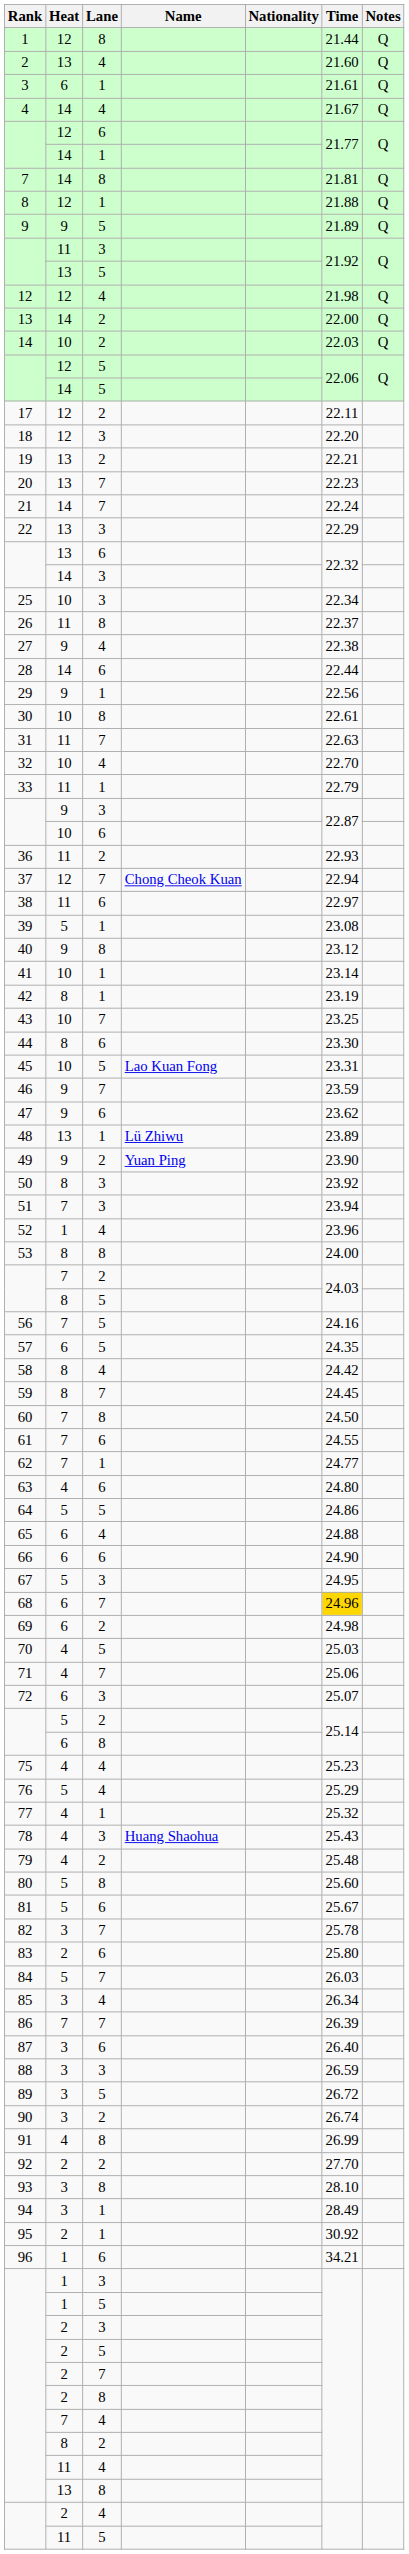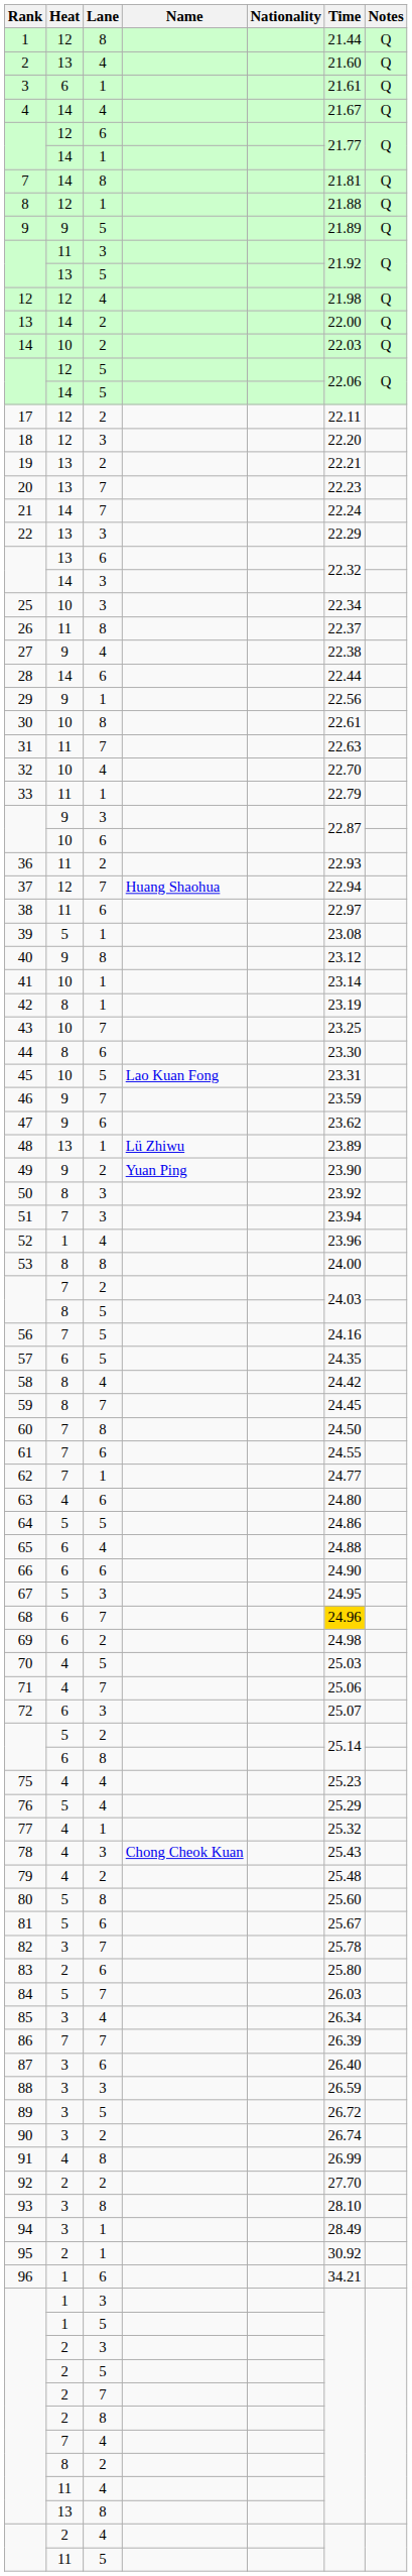 <table class="wikitable sortable" style="text-align:center">
 <tr>
 <th data-sort-type=number>Rank</th>
 <th>Heat</th>
 <th>Lane</th>
 <th>Name</th>
 <th>Nationality</th>
 <th>Time</th>
 <th>Notes</th>
 </tr>
 <tr bgcolor=ccffcc>
 <td>1</td>
 <td>12</td>
 <td>8</td>
 <td align=left></td>
 <td align=left></td>
 <td>21.44</td>
 <td>Q</td>
 </tr>
 <tr bgcolor=ccffcc>
 <td>2</td>
 <td>13</td>
 <td>4</td>
 <td align=left></td>
 <td align=left></td>
 <td>21.60</td>
 <td>Q</td>
 </tr>
 <tr bgcolor=ccffcc>
 <td>3</td>
 <td>6</td>
 <td>1</td>
 <td align=left></td>
 <td align=left></td>
 <td>21.61</td>
 <td>Q</td>
 </tr>
 <tr bgcolor=ccffcc>
 <td>4</td>
 <td>14</td>
 <td>4</td>
 <td align=left></td>
 <td align=left></td>
 <td>21.67</td>
 <td>Q</td>
 </tr>
 <tr bgcolor=ccffcc>
 <td rowspan=2></td>
 <td>12</td>
 <td>6</td>
 <td align=left></td>
 <td align=left></td>
 <td rowspan=2>21.77</td>
 <td rowspan=2>Q</td>
 </tr>
 <tr bgcolor=ccffcc>
 <td>14</td>
 <td>1</td>
 <td align=left></td>
 <td align=left></td>
 </tr>
 <tr bgcolor=ccffcc>
 <td>7</td>
 <td>14</td>
 <td>8</td>
 <td align=left></td>
 <td align=left></td>
 <td>21.81</td>
 <td>Q</td>
 </tr>
 <tr bgcolor=ccffcc>
 <td>8</td>
 <td>12</td>
 <td>1</td>
 <td align=left></td>
 <td align=left></td>
 <td>21.88</td>
 <td>Q</td>
 </tr>
 <tr bgcolor=ccffcc>
 <td>9</td>
 <td>9</td>
 <td>5</td>
 <td align=left></td>
 <td align=left></td>
 <td>21.89</td>
 <td>Q</td>
 </tr>
 <tr bgcolor=ccffcc>
 <td rowspan=2></td>
 <td>11</td>
 <td>3</td>
 <td align=left></td>
 <td align=left></td>
 <td rowspan=2>21.92</td>
 <td rowspan=2>Q</td>
 </tr>
 <tr bgcolor=ccffcc>
 <td>13</td>
 <td>5</td>
 <td align=left></td>
 <td align=left></td>
 </tr>
 <tr bgcolor=ccffcc>
 <td>12</td>
 <td>12</td>
 <td>4</td>
 <td align=left></td>
 <td align=left></td>
 <td>21.98</td>
 <td>Q</td>
 </tr>
 <tr bgcolor=ccffcc>
 <td>13</td>
 <td>14</td>
 <td>2</td>
 <td align=left></td>
 <td align=left></td>
 <td>22.00</td>
 <td>Q</td>
 </tr>
 <tr bgcolor=ccffcc>
 <td>14</td>
 <td>10</td>
 <td>2</td>
 <td align=left></td>
 <td align=left></td>
 <td>22.03</td>
 <td>Q</td>
 </tr>
 <tr bgcolor=ccffcc>
 <td rowspan=2></td>
 <td>12</td>
 <td>5</td>
 <td align=left></td>
 <td align=left></td>
 <td rowspan=2>22.06</td>
 <td rowspan=2>Q</td>
 </tr>
 <tr bgcolor=ccffcc>
 <td>14</td>
 <td>5</td>
 <td align=left></td>
 <td align=left></td>
 </tr>
 <tr>
 <td>17</td>
 <td>12</td>
 <td>2</td>
 <td align=left></td>
 <td align=left></td>
 <td>22.11</td>
 <td></td>
 </tr>
 <tr>
 <td>18</td>
 <td>12</td>
 <td>3</td>
 <td align=left></td>
 <td align=left></td>
 <td>22.20</td>
 <td></td>
 </tr>
 <tr>
 <td>19</td>
 <td>13</td>
 <td>2</td>
 <td align=left></td>
 <td align=left></td>
 <td>22.21</td>
 <td></td>
 </tr>
 <tr>
 <td>20</td>
 <td>13</td>
 <td>7</td>
 <td align=left></td>
 <td align=left></td>
 <td>22.23</td>
 <td></td>
 </tr>
 <tr>
 <td>21</td>
 <td>14</td>
 <td>7</td>
 <td align=left></td>
 <td align=left></td>
 <td>22.24</td>
 <td></td>
 </tr>
 <tr>
 <td>22</td>
 <td>13</td>
 <td>3</td>
 <td align=left></td>
 <td align=left></td>
 <td>22.29</td>
 <td></td>
 </tr>
 <tr>
 <td rowspan=2></td>
 <td>13</td>
 <td>6</td>
 <td align=left></td>
 <td align=left></td>
 <td rowspan=2>22.32</td>
 <td></td>
 </tr>
 <tr>
 <td>14</td>
 <td>3</td>
 <td align=left></td>
 <td align=left></td>
 <td></td>
 </tr>
 <tr>
 <td>25</td>
 <td>10</td>
 <td>3</td>
 <td align=left></td>
 <td align=left></td>
 <td>22.34</td>
 <td></td>
 </tr>
 <tr>
 <td>26</td>
 <td>11</td>
 <td>8</td>
 <td align=left></td>
 <td align=left></td>
 <td>22.37</td>
 <td></td>
 </tr>
 <tr>
 <td>27</td>
 <td>9</td>
 <td>4</td>
 <td align=left></td>
 <td align=left></td>
 <td>22.38</td>
 <td></td>
 </tr>
 <tr>
 <td>28</td>
 <td>14</td>
 <td>6</td>
 <td align=left></td>
 <td align=left></td>
 <td>22.44</td>
 <td></td>
 </tr>
 <tr>
 <td>29</td>
 <td>9</td>
 <td>1</td>
 <td align=left></td>
 <td align=left></td>
 <td>22.56</td>
 <td></td>
 </tr>
 <tr>
 <td>30</td>
 <td>10</td>
 <td>8</td>
 <td align=left></td>
 <td align=left></td>
 <td>22.61</td>
 <td></td>
 </tr>
 <tr>
 <td>31</td>
 <td>11</td>
 <td>7</td>
 <td align=left></td>
 <td align=left></td>
 <td>22.63</td>
 <td></td>
 </tr>
 <tr>
 <td>32</td>
 <td>10</td>
 <td>4</td>
 <td align=left></td>
 <td align=left></td>
 <td>22.70</td>
 <td></td>
 </tr>
 <tr>
 <td>33</td>
 <td>11</td>
 <td>1</td>
 <td align=left></td>
 <td align=left></td>
 <td>22.79</td>
 <td></td>
 </tr>
 <tr>
 <td rowspan=2></td>
 <td>9</td>
 <td>3</td>
 <td align=left></td>
 <td align=left></td>
 <td rowspan=2>22.87</td>
 <td></td>
 </tr>
 <tr>
 <td>10</td>
 <td>6</td>
 <td align=left></td>
 <td align=left></td>
 <td></td>
 </tr>
 <tr>
 <td>36</td>
 <td>11</td>
 <td>2</td>
 <td align=left></td>
 <td align=left></td>
 <td>22.93</td>
 <td></td>
 </tr>
 <tr>
 <td>37</td>
 <td>12</td>
 <td>7</td>
-<td align=left><a href='#'>Chong Cheok Kuan</a></td>
+<td align=left><a href='#'>Huang Shaohua</a></td>
 <td align=left></td>
 <td>22.94</td>
 <td></td>
 </tr>
 <tr>
 <td>38</td>
 <td>11</td>
 <td>6</td>
 <td align=left></td>
 <td align=left></td>
 <td>22.97</td>
 <td></td>
 </tr>
 <tr>
 <td>39</td>
 <td>5</td>
 <td>1</td>
 <td align=left></td>
 <td align=left></td>
 <td>23.08</td>
 <td></td>
 </tr>
 <tr>
 <td>40</td>
 <td>9</td>
 <td>8</td>
 <td align=left></td>
 <td align=left></td>
 <td>23.12</td>
 <td></td>
 </tr>
 <tr>
 <td>41</td>
 <td>10</td>
 <td>1</td>
 <td align=left></td>
 <td align=left></td>
 <td>23.14</td>
 <td></td>
 </tr>
 <tr>
 <td>42</td>
 <td>8</td>
 <td>1</td>
 <td align=left></td>
 <td align=left></td>
 <td>23.19</td>
 <td></td>
 </tr>
 <tr>
 <td>43</td>
 <td>10</td>
 <td>7</td>
 <td align=left></td>
 <td align=left></td>
 <td>23.25</td>
 <td></td>
 </tr>
 <tr>
 <td>44</td>
 <td>8</td>
 <td>6</td>
 <td align=left></td>
 <td align=left></td>
 <td>23.30</td>
 <td></td>
 </tr>
 <tr>
 <td>45</td>
 <td>10</td>
 <td>5</td>
 <td align=left><a href='#'>Lao Kuan Fong</a></td>
 <td align=left></td>
 <td>23.31</td>
 <td></td>
 </tr>
 <tr>
 <td>46</td>
 <td>9</td>
 <td>7</td>
 <td align=left></td>
 <td align=left></td>
 <td>23.59</td>
 <td></td>
 </tr>
 <tr>
 <td>47</td>
 <td>9</td>
 <td>6</td>
 <td align=left></td>
 <td align=left></td>
 <td>23.62</td>
 <td></td>
 </tr>
 <tr>
 <td>48</td>
 <td>13</td>
 <td>1</td>
 <td align=left><a href='#'>Lü Zhiwu</a></td>
 <td align=left></td>
 <td>23.89</td>
 <td></td>
 </tr>
 <tr>
 <td>49</td>
 <td>9</td>
 <td>2</td>
 <td align=left><a href='#'>Yuan Ping</a></td>
 <td align=left></td>
 <td>23.90</td>
 <td></td>
 </tr>
 <tr>
 <td>50</td>
 <td>8</td>
 <td>3</td>
 <td align=left></td>
 <td align=left></td>
 <td>23.92</td>
 <td></td>
 </tr>
 <tr>
 <td>51</td>
 <td>7</td>
 <td>3</td>
 <td align=left></td>
 <td align=left></td>
 <td>23.94</td>
 <td></td>
 </tr>
 <tr>
 <td>52</td>
 <td>1</td>
 <td>4</td>
 <td align=left></td>
 <td align=left></td>
 <td>23.96</td>
 <td></td>
 </tr>
 <tr>
 <td>53</td>
 <td>8</td>
 <td>8</td>
 <td align=left></td>
 <td align=left></td>
 <td>24.00</td>
 <td></td>
 </tr>
 <tr>
 <td rowspan=2></td>
 <td>7</td>
 <td>2</td>
 <td align=left></td>
 <td align=left></td>
 <td rowspan=2>24.03</td>
 <td></td>
 </tr>
 <tr>
 <td>8</td>
 <td>5</td>
 <td align=left></td>
 <td align=left></td>
 <td></td>
 </tr>
 <tr>
 <td>56</td>
 <td>7</td>
 <td>5</td>
 <td align=left></td>
 <td align=left></td>
 <td>24.16</td>
 <td></td>
 </tr>
 <tr>
 <td>57</td>
 <td>6</td>
 <td>5</td>
 <td align=left></td>
 <td align=left></td>
 <td>24.35</td>
 <td></td>
 </tr>
 <tr>
 <td>58</td>
 <td>8</td>
 <td>4</td>
 <td align=left></td>
 <td align=left></td>
 <td>24.42</td>
 <td></td>
 </tr>
 <tr>
 <td>59</td>
 <td>8</td>
 <td>7</td>
 <td align=left></td>
 <td align=left></td>
 <td>24.45</td>
 <td></td>
 </tr>
 <tr>
 <td>60</td>
 <td>7</td>
 <td>8</td>
 <td align=left></td>
 <td align=left></td>
 <td>24.50</td>
 <td></td>
 </tr>
 <tr>
 <td>61</td>
 <td>7</td>
 <td>6</td>
 <td align=left></td>
 <td align=left></td>
 <td>24.55</td>
 <td></td>
 </tr>
 <tr>
 <td>62</td>
 <td>7</td>
 <td>1</td>
 <td align=left></td>
 <td align=left></td>
 <td>24.77</td>
 <td></td>
 </tr>
 <tr>
 <td>63</td>
 <td>4</td>
 <td>6</td>
 <td align=left></td>
 <td align=left></td>
 <td>24.80</td>
 <td></td>
 </tr>
 <tr>
 <td>64</td>
 <td>5</td>
 <td>5</td>
 <td align=left></td>
 <td align=left></td>
 <td>24.86</td>
 <td></td>
 </tr>
 <tr>
 <td>65</td>
 <td>6</td>
 <td>4</td>
 <td align=left></td>
 <td align=left></td>
 <td>24.88</td>
 <td></td>
 </tr>
 <tr>
 <td>66</td>
 <td>6</td>
 <td>6</td>
 <td align=left></td>
 <td align=left></td>
 <td>24.90</td>
 <td></td>
 </tr>
 <tr>
 <td>67</td>
 <td>5</td>
 <td>3</td>
 <td align=left></td>
 <td align=left></td>
 <td>24.95</td>
 <td></td>
 </tr>
 <tr>
 <td>68</td>
 <td>6</td>
 <td>7</td>
 <td align=left></td>
 <td align=left></td>
 <td style="background: gold;">24.96</td>
 <td></td>
 </tr>
 <tr>
 <td>69</td>
 <td>6</td>
 <td>2</td>
 <td align=left></td>
 <td align=left></td>
 <td>24.98</td>
 <td></td>
 </tr>
 <tr>
 <td>70</td>
 <td>4</td>
 <td>5</td>
 <td align=left></td>
 <td align=left></td>
 <td>25.03</td>
 <td></td>
 </tr>
 <tr>
 <td>71</td>
 <td>4</td>
 <td>7</td>
 <td align=left></td>
 <td align=left></td>
 <td>25.06</td>
 <td></td>
 </tr>
 <tr>
 <td>72</td>
 <td>6</td>
 <td>3</td>
 <td align=left></td>
 <td align=left></td>
 <td>25.07</td>
 <td></td>
 </tr>
 <tr>
 <td rowspan=2></td>
 <td>5</td>
 <td>2</td>
 <td align=left></td>
 <td align=left></td>
 <td rowspan=2>25.14</td>
 <td></td>
 </tr>
 <tr>
 <td>6</td>
 <td>8</td>
 <td align=left></td>
 <td align=left></td>
 <td></td>
 </tr>
 <tr>
 <td>75</td>
 <td>4</td>
 <td>4</td>
 <td align=left></td>
 <td align=left></td>
 <td>25.23</td>
 <td></td>
 </tr>
 <tr>
 <td>76</td>
 <td>5</td>
 <td>4</td>
 <td align=left></td>
 <td align=left></td>
 <td>25.29</td>
 <td></td>
 </tr>
 <tr>
 <td>77</td>
 <td>4</td>
 <td>1</td>
 <td align=left></td>
 <td align=left></td>
 <td>25.32</td>
 <td></td>
 </tr>
 <tr>
 <td>78</td>
 <td>4</td>
 <td>3</td>
-<td align=left><a href='#'>Huang Shaohua</a></td>
+<td align=left><a href='#'>Chong Cheok Kuan</a></td>
 <td align=left></td>
 <td>25.43</td>
 <td></td>
 </tr>
 <tr>
 <td>79</td>
 <td>4</td>
 <td>2</td>
 <td align=left></td>
 <td align=left></td>
 <td>25.48</td>
 <td></td>
 </tr>
 <tr>
 <td>80</td>
 <td>5</td>
 <td>8</td>
 <td align=left></td>
 <td align=left></td>
 <td>25.60</td>
 <td></td>
 </tr>
 <tr>
 <td>81</td>
 <td>5</td>
 <td>6</td>
 <td align=left></td>
 <td align=left></td>
 <td>25.67</td>
 <td></td>
 </tr>
 <tr>
 <td>82</td>
 <td>3</td>
 <td>7</td>
 <td align=left></td>
 <td align=left></td>
 <td>25.78</td>
 <td></td>
 </tr>
 <tr>
 <td>83</td>
 <td>2</td>
 <td>6</td>
 <td align=left></td>
 <td align=left></td>
 <td>25.80</td>
 <td></td>
 </tr>
 <tr>
 <td>84</td>
 <td>5</td>
 <td>7</td>
 <td align=left></td>
 <td align=left></td>
 <td>26.03</td>
 <td></td>
 </tr>
 <tr>
 <td>85</td>
 <td>3</td>
 <td>4</td>
 <td align=left></td>
 <td align=left></td>
 <td>26.34</td>
 <td></td>
 </tr>
 <tr>
 <td>86</td>
 <td>7</td>
 <td>7</td>
 <td align=left></td>
 <td align=left></td>
 <td>26.39</td>
 <td></td>
 </tr>
 <tr>
 <td>87</td>
 <td>3</td>
 <td>6</td>
 <td align=left></td>
 <td align=left></td>
 <td>26.40</td>
 <td></td>
 </tr>
 <tr>
 <td>88</td>
 <td>3</td>
 <td>3</td>
 <td align=left></td>
 <td align=left></td>
 <td>26.59</td>
 <td></td>
 </tr>
 <tr>
 <td>89</td>
 <td>3</td>
 <td>5</td>
 <td align=left></td>
 <td align=left></td>
 <td>26.72</td>
 <td></td>
 </tr>
 <tr>
 <td>90</td>
 <td>3</td>
 <td>2</td>
 <td align=left></td>
 <td align=left></td>
 <td>26.74</td>
 <td></td>
 </tr>
 <tr>
 <td>91</td>
 <td>4</td>
 <td>8</td>
 <td align=left></td>
 <td align=left></td>
 <td>26.99</td>
 <td></td>
 </tr>
 <tr>
 <td>92</td>
 <td>2</td>
 <td>2</td>
 <td align=left></td>
 <td align=left></td>
 <td>27.70</td>
 <td></td>
 </tr>
 <tr>
 <td>93</td>
 <td>3</td>
 <td>8</td>
 <td align=left></td>
 <td align=left></td>
 <td>28.10</td>
 <td></td>
 </tr>
 <tr>
 <td>94</td>
 <td>3</td>
 <td>1</td>
 <td align=left></td>
 <td align=left></td>
 <td>28.49</td>
 <td></td>
 </tr>
 <tr>
 <td>95</td>
 <td>2</td>
 <td>1</td>
 <td align=left></td>
 <td align=left></td>
 <td>30.92</td>
 <td></td>
 </tr>
 <tr>
 <td>96</td>
 <td>1</td>
 <td>6</td>
 <td align=left></td>
 <td align=left></td>
 <td>34.21</td>
 <td></td>
 </tr>
 <tr>
 <td rowspan=10></td>
 <td>1</td>
 <td>3</td>
 <td align=left></td>
 <td align=left></td>
 <td rowspan=10></td>
 <td rowspan=10></td>
 </tr>
 <tr>
 <td>1</td>
 <td>5</td>
 <td align=left></td>
 <td align=left></td>
 </tr>
 <tr>
 <td>2</td>
 <td>3</td>
 <td align=left></td>
 <td align=left></td>
 </tr>
 <tr>
 <td>2</td>
 <td>5</td>
 <td align=left></td>
 <td align=left></td>
 </tr>
 <tr>
 <td>2</td>
 <td>7</td>
 <td align=left></td>
 <td align=left></td>
 </tr>
 <tr>
 <td>2</td>
 <td>8</td>
 <td align=left></td>
 <td align=left></td>
 </tr>
 <tr>
 <td>7</td>
 <td>4</td>
 <td align=left></td>
 <td align=left></td>
 </tr>
 <tr>
 <td>8</td>
 <td>2</td>
 <td align=left></td>
 <td align=left></td>
 </tr>
 <tr>
 <td>11</td>
 <td>4</td>
 <td align=left></td>
 <td align=left></td>
 </tr>
 <tr>
 <td>13</td>
 <td>8</td>
 <td align=left></td>
 <td align=left></td>
 </tr>
 <tr>
 <td rowspan=2></td>
 <td>2</td>
 <td>4</td>
 <td align=left></td>
 <td align=left></td>
 <td rowspan=2></td>
 <td rowspan=2></td>
 </tr>
 <tr>
 <td>11</td>
 <td>5</td>
 <td align=left></td>
 <td align=left></td>
 </tr>
 </table>
